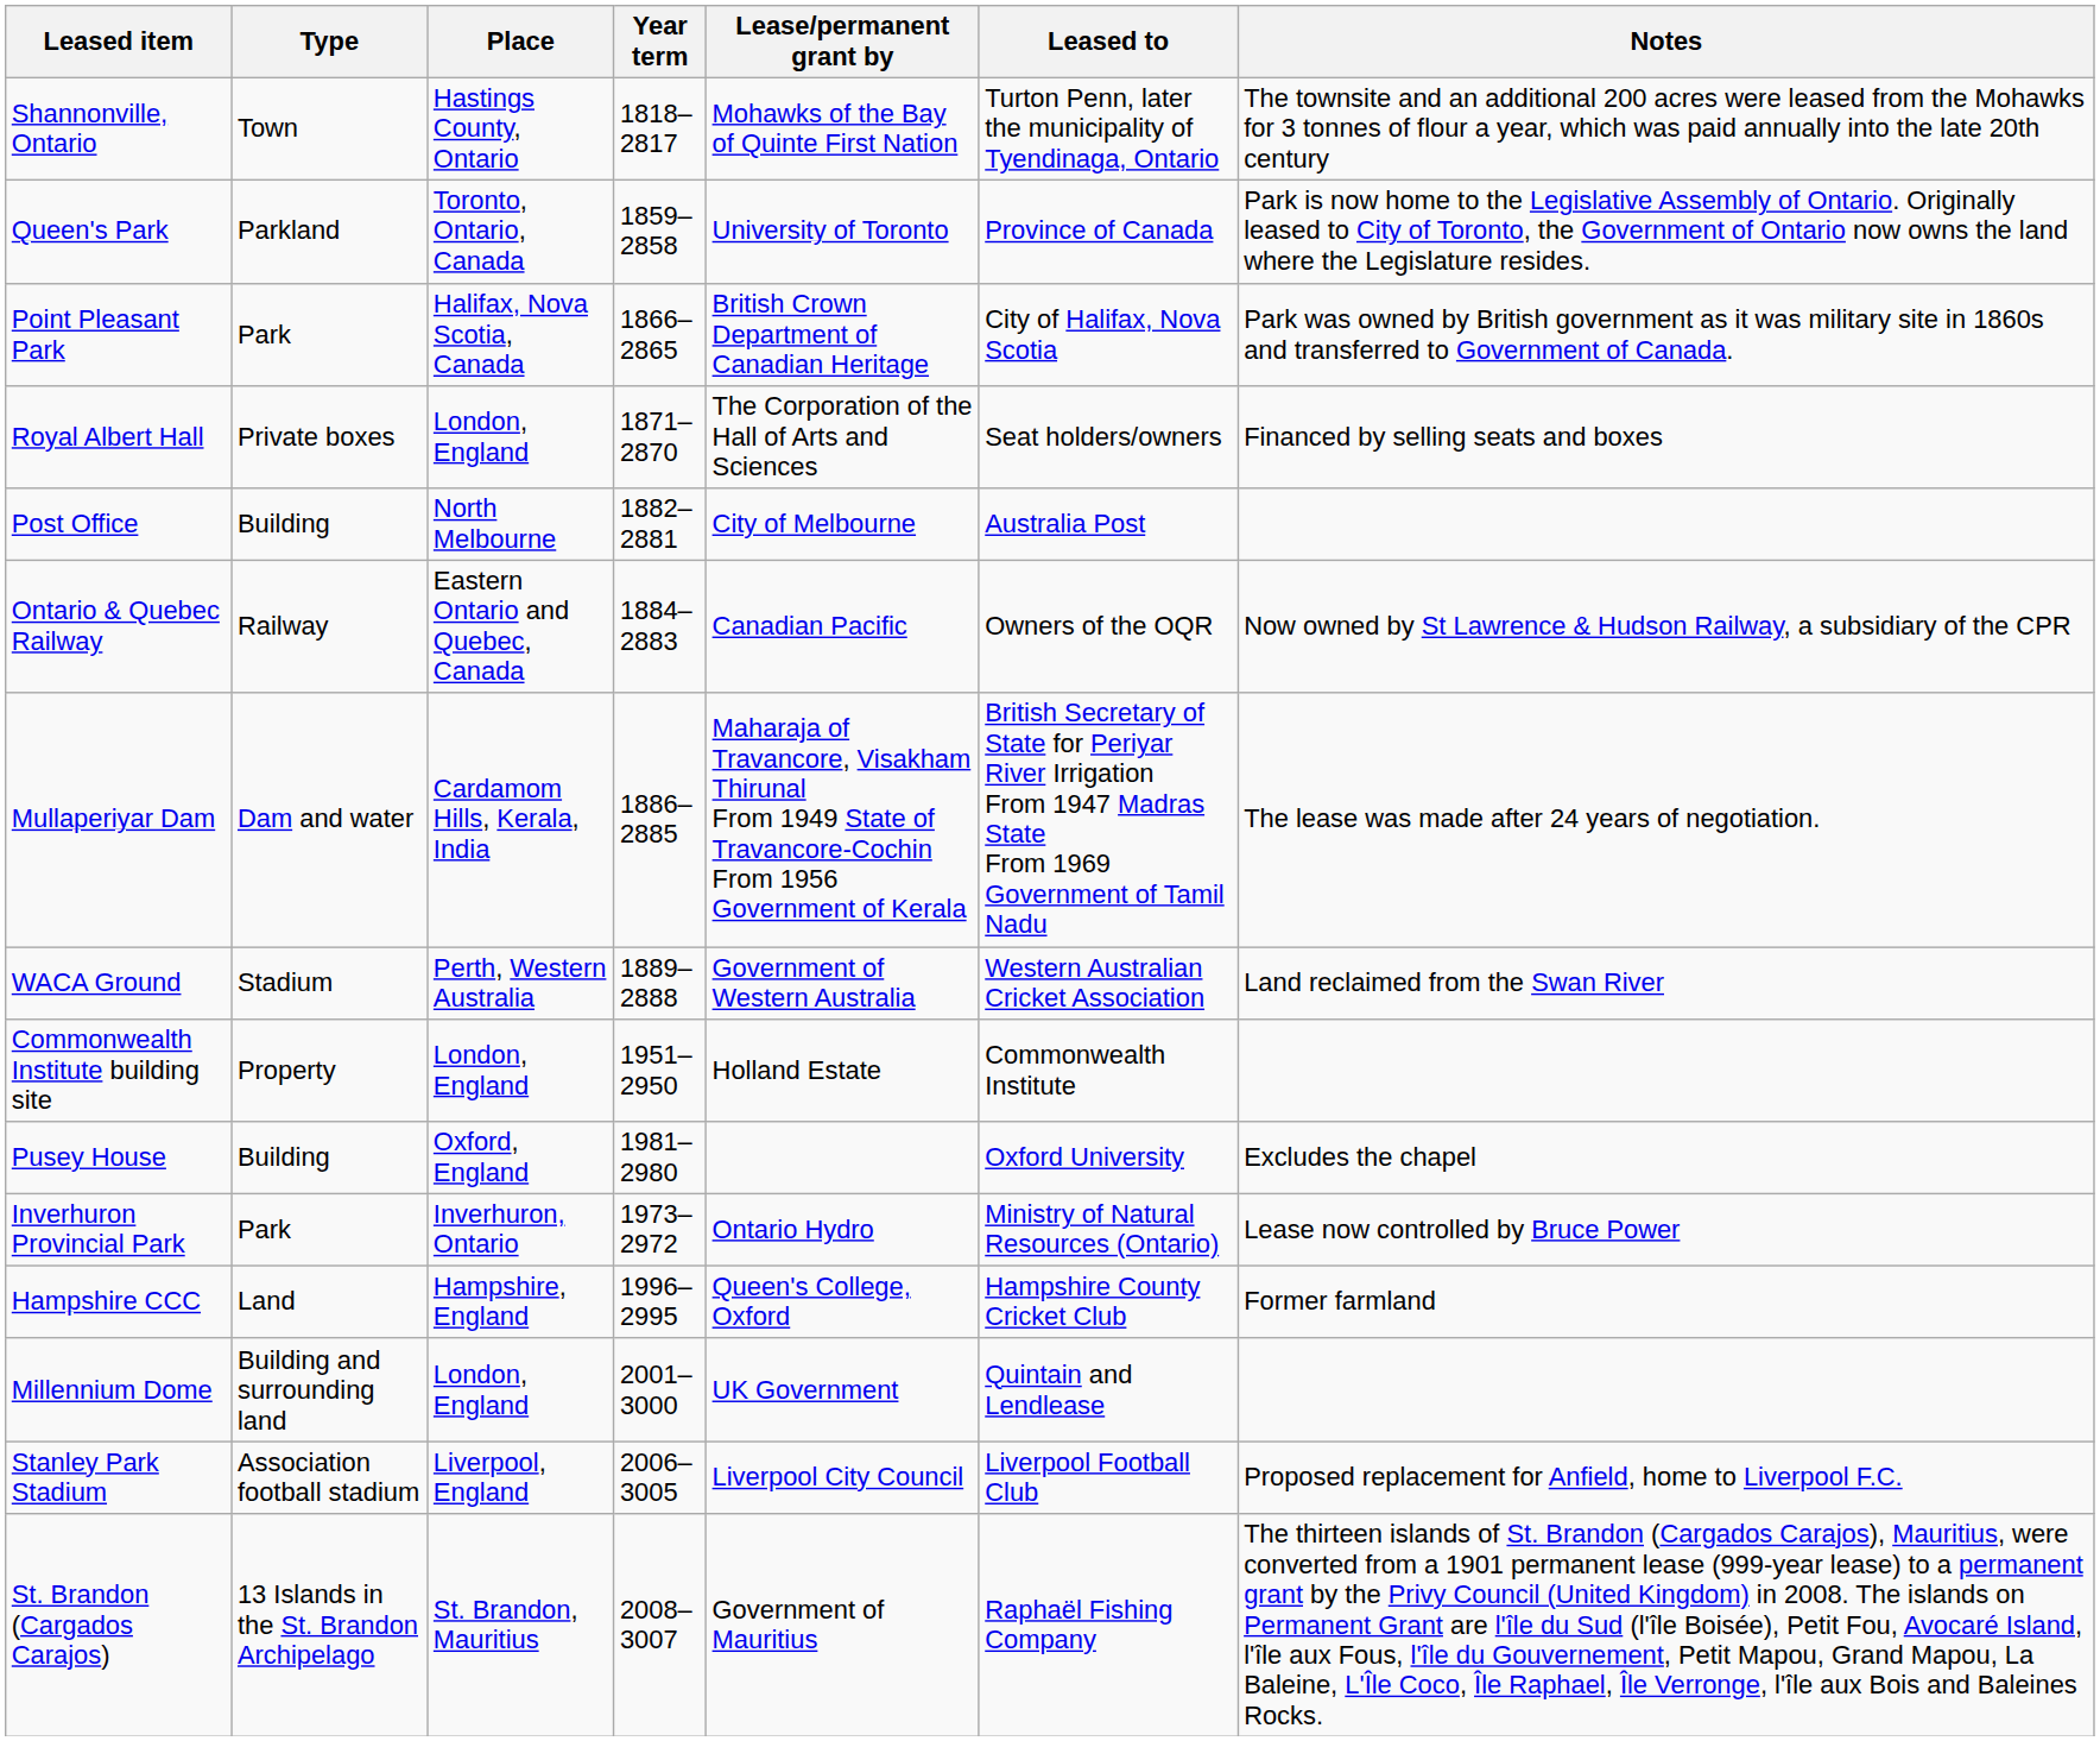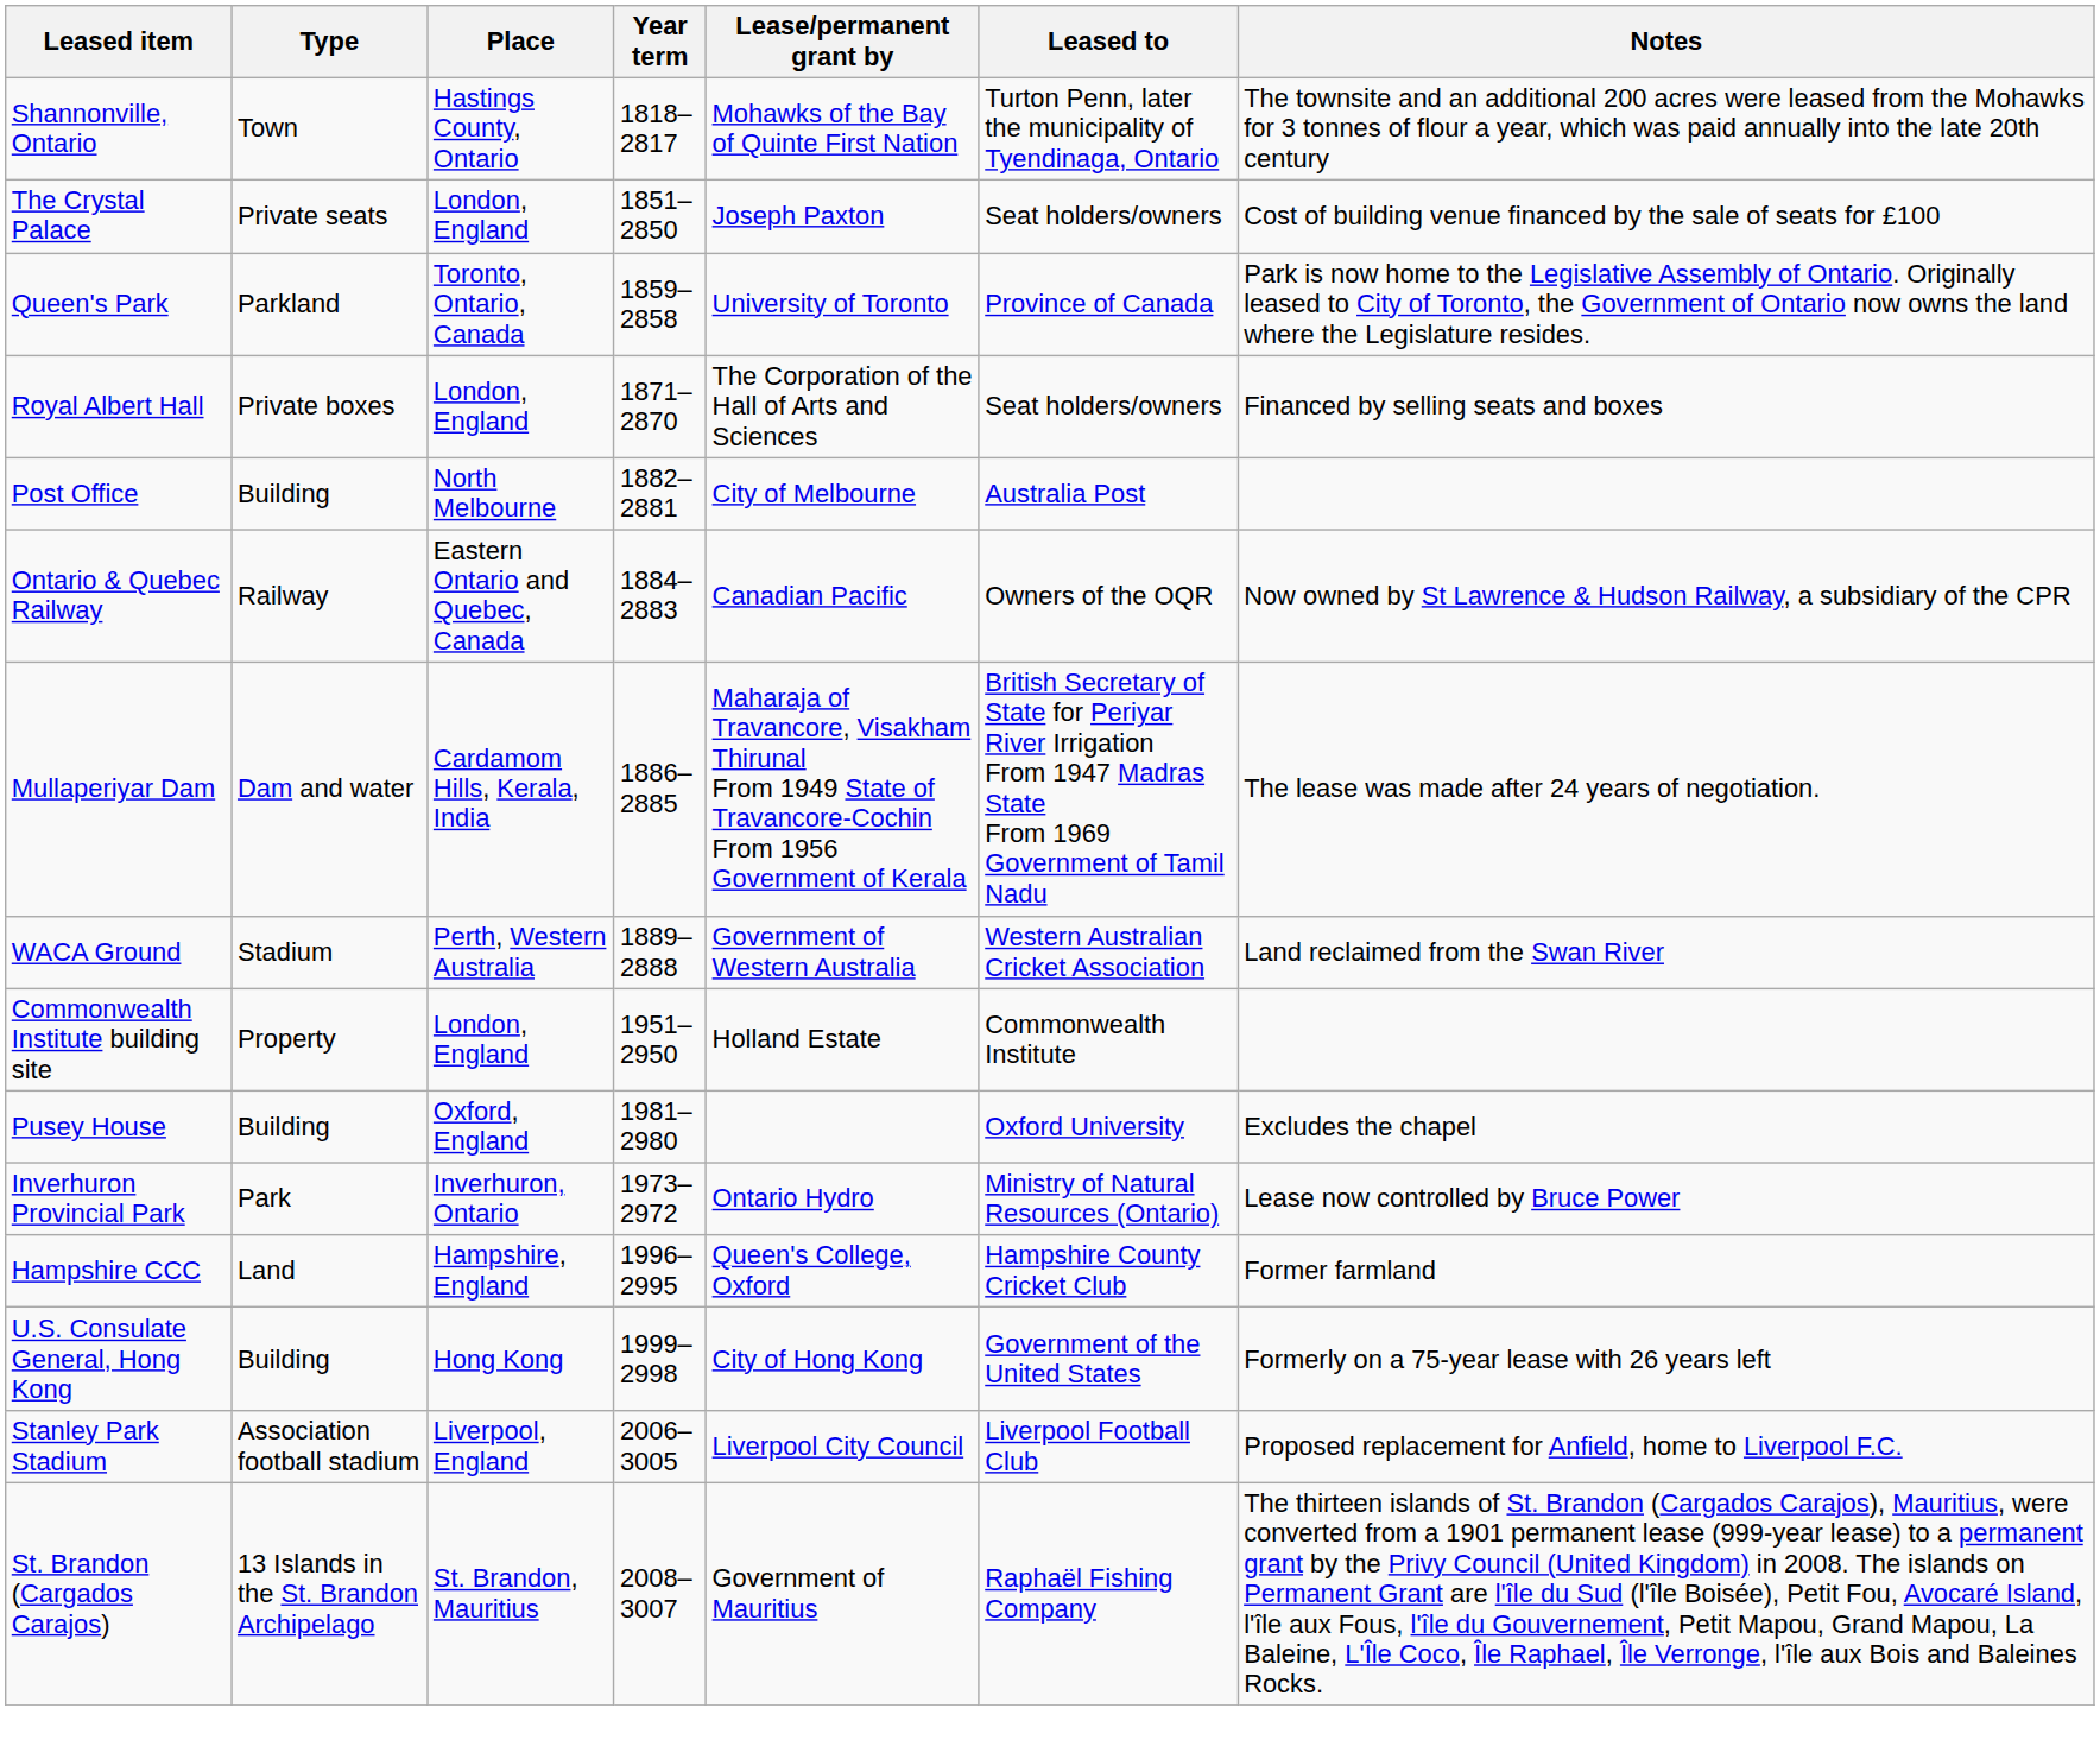 <table class="wikitable" style="font-size:97%;">
 <tr>
 <th>Leased item</th>
 <th>Type</th>
 <th>Place</th>
 <th>Year term</th>
 <th>Lease/permanent grant by</th>
 <th>Leased to</th>
 <th>Notes</th>
 </tr>
 <tr>
 <td><a href='#'>Shannonville, Ontario</a></td>
 <td>Town</td>
 <td><a href='#'>Hastings County</a>, <a href='#'>Ontario</a></td>
 <td>1818–2817</td>
 <td><a href='#'>Mohawks of the Bay of Quinte First Nation</a></td>
 <td>Turton Penn, later the municipality of <a href='#'>Tyendinaga, Ontario</a></td>
 <td>The townsite and an additional 200 acres were leased from the Mohawks for 3 tonnes of flour a year, which was paid annually into the late 20th century</td>
 </tr>
 <tr>
+<td><a href='#'>The Crystal Palace</a></td>
+<td>Private seats</td>
+<td><a href='#'>London</a>, <a href='#'>England</a></td>
+<td>1851–2850</td>
+<td><a href='#'>Joseph Paxton</a></td>
+<td>Seat holders/owners</td>
+<td>Cost of building venue financed by the sale of seats for £100</td>
+</tr>
+<tr>
 <td><a href='#'>Queen's Park</a></td>
 <td>Parkland</td>
 <td><a href='#'>Toronto</a>, <a href='#'>Ontario</a>, <a href='#'>Canada</a></td>
 <td>1859–2858</td>
 <td><a href='#'>University of Toronto</a></td>
 <td><a href='#'>Province of Canada</a></td>
 <td>Park is now home to the <a href='#'>Legislative Assembly of Ontario</a>. Originally leased to <a href='#'>City of Toronto</a>, the <a href='#'>Government of Ontario</a> now owns the land where the Legislature resides.</td>
-</tr>
-<tr>
-<td><a href='#'>Point Pleasant Park</a></td>
-<td>Park</td>
-<td><a href='#'>Halifax, Nova Scotia</a>, <a href='#'>Canada</a></td>
-<td>1866–2865</td>
-<td><a href='#'>British Crown</a><br><a href='#'>Department of Canadian Heritage</a></td>
-<td>City of <a href='#'>Halifax, Nova Scotia</a></td>
-<td>Park was owned by British government as it was military site in 1860s and transferred to <a href='#'>Government of Canada</a>.</td>
 </tr>
 <tr>
 <td><a href='#'>Royal Albert Hall</a></td>
 <td>Private boxes</td>
 <td><a href='#'>London</a>, <a href='#'>England</a></td>
 <td>1871–2870</td>
 <td>The Corporation of the Hall of Arts and Sciences</td>
 <td>Seat holders/owners</td>
 <td>Financed by selling seats and boxes</td>
 </tr>
 <tr>
 <td><a href='#'>Post Office</a></td>
 <td>Building</td>
 <td><a href='#'>North Melbourne</a></td>
 <td>1882–2881</td>
 <td><a href='#'>City of Melbourne</a></td>
 <td><a href='#'>Australia Post</a></td>
 <td></td>
 </tr>
 <tr>
 <td><a href='#'>Ontario & Quebec Railway</a></td>
 <td>Railway</td>
 <td>Eastern <a href='#'>Ontario</a> and <a href='#'>Quebec</a>, <a href='#'>Canada</a></td>
 <td>1884–2883</td>
 <td><a href='#'>Canadian Pacific</a></td>
 <td>Owners of the OQR</td>
 <td>Now owned by <a href='#'>St Lawrence & Hudson Railway</a>, a subsidiary of the CPR</td>
 </tr>
 <tr>
 <td><a href='#'>Mullaperiyar Dam</a></td>
 <td><a href='#'>Dam</a> and water</td>
 <td><a href='#'>Cardamom Hills</a>, <a href='#'>Kerala</a>, <a href='#'>India</a></td>
 <td>1886–2885</td>
 <td><a href='#'>Maharaja of Travancore</a>, <a href='#'>Visakham Thirunal</a><br>From 1949 <a href='#'>State of Travancore-Cochin</a><br>From 1956 <a href='#'>Government of Kerala</a></td>
 <td><a href='#'>British Secretary of State</a> for <a href='#'>Periyar River</a> Irrigation <br>From 1947 <a href='#'>Madras State</a><br>From 1969 <a href='#'>Government of Tamil Nadu</a></td>
 <td>The lease was made after 24 years of negotiation.</td>
 </tr>
 <tr>
 <td><a href='#'>WACA Ground</a></td>
 <td>Stadium</td>
 <td><a href='#'>Perth</a>, <a href='#'>Western Australia</a></td>
 <td>1889–2888</td>
 <td><a href='#'>Government of Western Australia</a></td>
 <td><a href='#'>Western Australian Cricket Association</a></td>
 <td>Land reclaimed from the <a href='#'>Swan River</a></td>
 </tr>
 <tr>
 <td><a href='#'>Commonwealth Institute</a> building site</td>
 <td>Property</td>
 <td><a href='#'>London</a>, <a href='#'>England</a></td>
 <td>1951–2950</td>
 <td>Holland Estate</td>
 <td>Commonwealth Institute</td>
 <td></td>
 </tr>
 <tr>
 <td><a href='#'>Pusey House</a></td>
 <td>Building</td>
 <td><a href='#'>Oxford</a>, <a href='#'>England</a></td>
 <td>1981–2980</td>
 <td></td>
 <td><a href='#'>Oxford University</a></td>
 <td>Excludes the chapel</td>
 </tr>
 <tr>
 <td><a href='#'>Inverhuron Provincial Park</a></td>
 <td>Park</td>
 <td><a href='#'>Inverhuron, Ontario</a></td>
 <td>1973–2972</td>
 <td><a href='#'>Ontario Hydro</a></td>
 <td><a href='#'>Ministry of Natural Resources (Ontario)</a></td>
 <td>Lease now controlled by <a href='#'>Bruce Power</a></td>
 </tr>
 <tr>
 <td><a href='#'>Hampshire CCC</a></td>
 <td>Land</td>
 <td><a href='#'>Hampshire</a>, <a href='#'>England</a></td>
 <td>1996–2995</td>
 <td><a href='#'>Queen's College, Oxford</a></td>
 <td><a href='#'>Hampshire County Cricket Club</a></td>
 <td>Former farmland</td>
 </tr>
 <tr>
-<td><a href='#'>Millennium Dome</a></td>
-<td>Building and surrounding land</td>
-<td><a href='#'>London</a>, <a href='#'>England</a></td>
-<td>2001–3000</td>
-<td><a href='#'>UK Government</a></td>
-<td><a href='#'>Quintain</a> and <a href='#'>Lendlease</a></td>
-<td></td>
+<td><a href='#'>U.S. Consulate General, Hong Kong</a></td>
+<td>Building</td>
+<td><a href='#'>Hong Kong</a></td>
+<td>1999–2998</td>
+<td><a href='#'>City of Hong Kong</a></td>
+<td><a href='#'>Government of the United States</a></td>
+<td>Formerly on a 75-year lease with 26 years left</td>
 </tr>
 <tr>
 <td><a href='#'>Stanley Park Stadium</a></td>
 <td>Association football stadium</td>
 <td><a href='#'>Liverpool</a>, <a href='#'>England</a></td>
 <td>2006–3005</td>
 <td><a href='#'>Liverpool City Council</a></td>
 <td><a href='#'>Liverpool Football Club</a></td>
 <td>Proposed replacement for <a href='#'>Anfield</a>, home to <a href='#'>Liverpool F.C.</a></td>
 </tr>
 <tr>
 <td><a href='#'>St. Brandon</a> (<a href='#'>Cargados Carajos</a>)</td>
 <td>13 Islands in the <a href='#'>St. Brandon</a> <a href='#'>Archipelago</a></td>
 <td><a href='#'>St. Brandon</a>, <a href='#'>Mauritius</a></td>
 <td>2008–3007</td>
 <td>Government of <a href='#'>Mauritius</a></td>
 <td><a href='#'>Raphaël Fishing Company</a></td>
 <td>The thirteen islands of <a href='#'>St. Brandon</a> (<a href='#'>Cargados Carajos</a>), <a href='#'>Mauritius</a>, were converted from a 1901 permanent lease (999-year lease) to a <a href='#'>permanent grant</a> by the <a href='#'>Privy Council (United Kingdom)</a> in 2008. The islands on <a href='#'>Permanent Grant</a> are <a href='#'>l'île du Sud</a> (l'île Boisée), Petit Fou, <a href='#'>Avocaré Island</a>, l'île aux Fous, <a href='#'>l'île du Gouvernement</a>, Petit Mapou, Grand Mapou, La Baleine, <a href='#'>L'Île Coco</a>, <a href='#'>Île Raphael</a>, <a href='#'>Île Verronge</a>, l'île aux Bois and Baleines Rocks.</td>
 </tr>
 </table>
